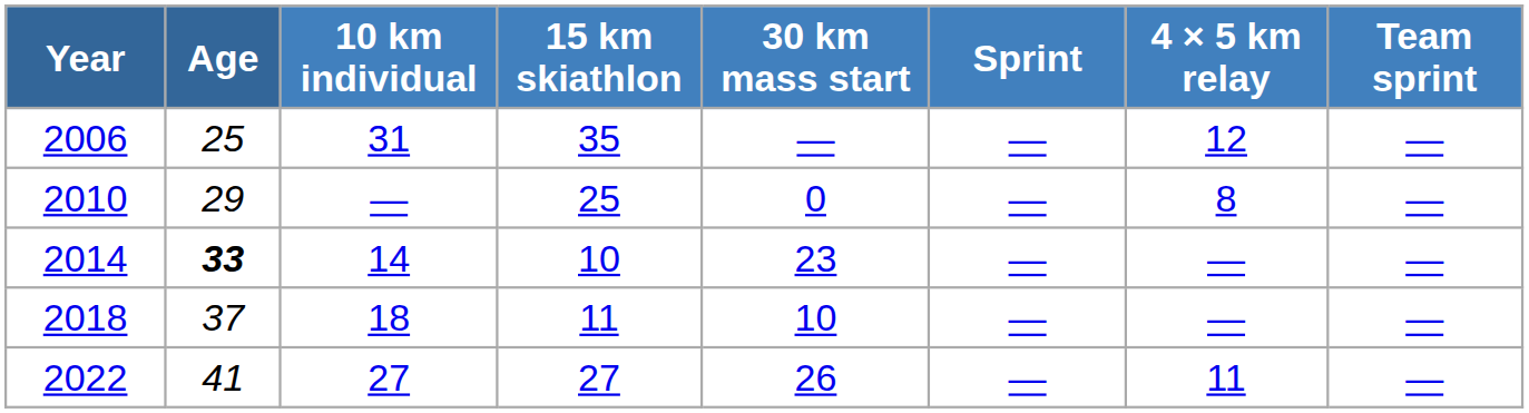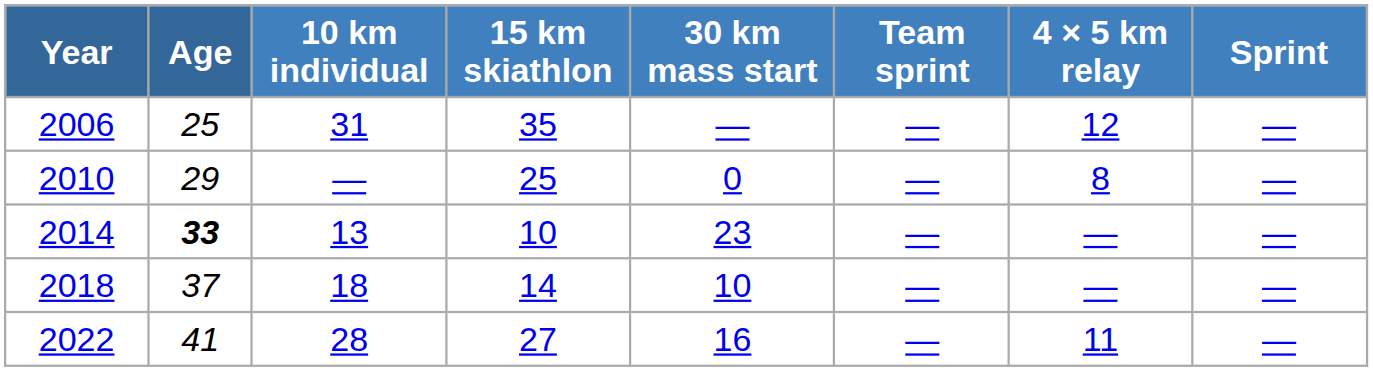 <table class="wikitable" style="font-size:95%; text-align:center; border:grey solid 1px; border-collapse:collapse; background:#ffffff;">
 <tr>
 <th style="background-color:#369; color:white; width:60px;"> Year </th>
 <th style="background-color:#369; color:white; width:40px;"> Age </th>
 <th style="background-color:#4180be; color:white; width:75px;"> 10 km <br> individual </th>
 <th style="background-color:#4180be; color:white; width:75px;"> 15 km <br> skiathlon </th>
 <th style="background-color:#4180be; color:white; width:75px;"> 30 km <br> mass start </th>
+<th style="background-color:#4180be; color:white; width:75px;"> Team <br> sprint </th>
+<th style="background-color:#4180be; color:white; width:75px;"> 4 × 5 km <br> relay </th>
 <th style="background-color:#4180be; color:white; width:75px;"> Sprint </th>
-<th style="background-color:#4180be; color:white; width:75px;"> 4 × 5 km <br> relay </th>
-<th style="background-color:#4180be; color:white; width:75px;"> Team <br> sprint </th>
 </tr>
 <tr>
 <td><a href='#'>2006</a></td>
 <td><em>25</em></td>
 <td><a href='#'>31</a></td>
 <td><a href='#'>35</a></td>
 <td><a href='#'>—</a></td>
 <td><a href='#'>—</a></td>
 <td><a href='#'>12</a></td>
 <td><a href='#'>—</a></td>
 </tr>
 <tr>
 <td><a href='#'>2010</a></td>
 <td><em>29</em></td>
 <td><a href='#'>—</a></td>
 <td><a href='#'>25</a></td>
 <td><a href='#'>0</a></td>
 <td><a href='#'>—</a></td>
 <td><a href='#'>8</a></td>
 <td><a href='#'>—</a></td>
 </tr>
 <tr>
 <td><a href='#'>2014</a></td>
 <td><strong><em>33</em></strong></td>
-<td><a href='#'>14</a></td>
+<td><a href='#'>13</a></td>
 <td><a href='#'>10</a></td>
 <td><a href='#'>23</a></td>
 <td><a href='#'>—</a></td>
 <td><a href='#'>—</a></td>
 <td><a href='#'>—</a></td>
 </tr>
 <tr>
 <td><a href='#'>2018</a></td>
 <td><em>37</em></td>
 <td><a href='#'>18</a></td>
-<td><a href='#'>11</a></td>
+<td><a href='#'>14</a></td>
 <td><a href='#'>10</a></td>
 <td><a href='#'>—</a></td>
 <td><a href='#'>—</a></td>
 <td><a href='#'>—</a></td>
 </tr>
 <tr>
 <td><a href='#'>2022</a></td>
 <td><em>41</em></td>
+<td><a href='#'>28</a></td>
 <td><a href='#'>27</a></td>
-<td><a href='#'>27</a></td>
-<td><a href='#'>26</a></td>
+<td><a href='#'>16</a></td>
 <td><a href='#'>—</a></td>
 <td><a href='#'>11</a></td>
 <td><a href='#'>—</a></td>
 </tr>
 </table>
